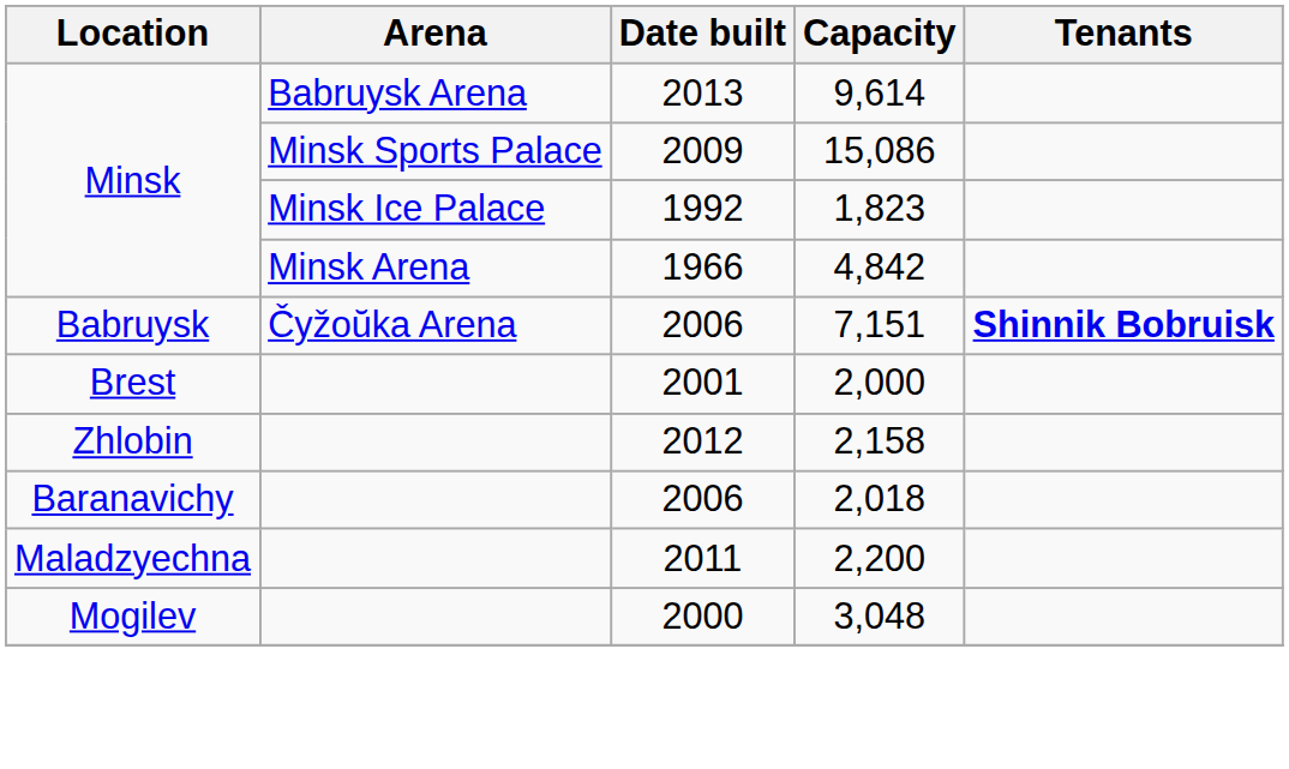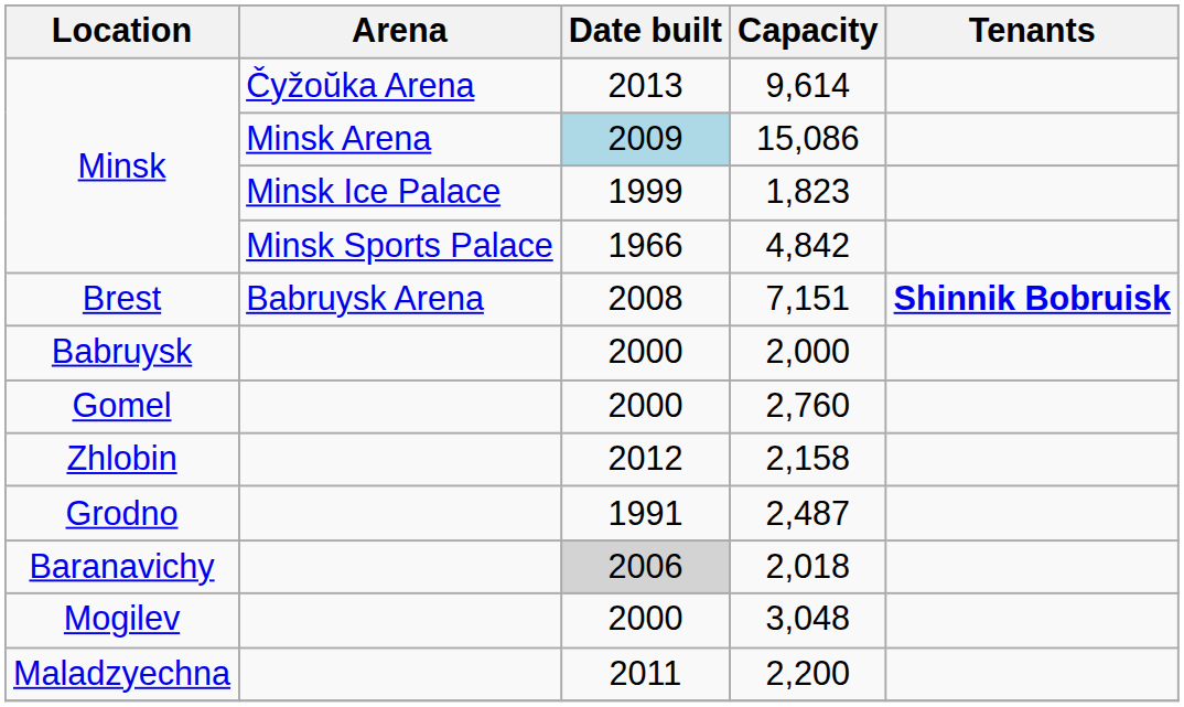 <table class="wikitable sortable">
 <tr>
 <th>Location</th>
 <th>Arena</th>
 <th>Date built</th>
 <th>Capacity</th>
 <th>Tenants</th>
 </tr>
 <tr>
 <td align="center" rowspan="4"><a href='#'>Minsk</a></td>
-<td><a href='#'>Babruysk Arena</a></td>
+<td><a href='#'>Čyžoŭka Arena</a></td>
 <td align="center">2013</td>
 <td align="center">9,614</td>
 <td></td>
 </tr>
 <tr>
-<td><a href='#'>Minsk Sports Palace</a></td>
-<td align="center">2009</td>
+<td><a href='#'>Minsk Arena</a></td>
+<td align="center" style="background: lightblue;">2009</td>
 <td align="center">15,086</td>
 <td></td>
 </tr>
 <tr>
 <td><a href='#'>Minsk Ice Palace</a></td>
-<td align="center">1992</td>
+<td align="center">1999</td>
 <td align="center">1,823</td>
 <td></td>
 </tr>
 <tr>
-<td><a href='#'>Minsk Arena</a></td>
+<td><a href='#'>Minsk Sports Palace</a></td>
 <td align="center">1966</td>
 <td align="center">4,842</td>
 <td></td>
 </tr>
 <tr>
-<td align="center"><a href='#'>Babruysk</a></td>
-<td><a href='#'>Čyžoŭka Arena</a></td>
-<td align="center">2006</td>
+<td align="center"><a href='#'>Brest</a></td>
+<td><a href='#'>Babruysk Arena</a></td>
+<td align="center">2008</td>
 <td align="center">7,151</td>
 <td><strong><a href='#'>Shinnik Bobruisk</a></strong></td>
 </tr>
 <tr>
-<td align="center"><a href='#'>Brest</a></td>
+<td align="center"><a href='#'>Babruysk</a></td>
 <td></td>
-<td align="center">2001</td>
+<td align="center">2000</td>
 <td align="center">2,000</td>
+<td></td>
+</tr>
+<tr>
+<td align="center"><a href='#'>Gomel</a></td>
+<td></td>
+<td align="center">2000</td>
+<td align="center">2,760</td>
 <td></td>
 </tr>
 <tr>
 <td align="center"><a href='#'>Zhlobin</a></td>
 <td></td>
 <td align="center">2012</td>
 <td align="center">2,158</td>
 <td></td>
 </tr>
 <tr>
+<td align="center"><a href='#'>Grodno</a></td>
+<td></td>
+<td align="center">1991</td>
+<td align="center">2,487</td>
+<td></td>
+</tr>
+<tr>
 <td align="center"><a href='#'>Baranavichy</a></td>
 <td></td>
-<td align="center">2006</td>
+<td align="center" style="background: lightgrey;">2006</td>
 <td align="center">2,018</td>
+<td></td>
+</tr>
+<tr>
+<td align="center"><a href='#'>Mogilev</a></td>
+<td> </td>
+<td align="center">2000</td>
+<td align="center">3,048</td>
 <td></td>
 </tr>
 <tr>
 <td align="center"><a href='#'>Maladzyechna</a></td>
 <td></td>
 <td align="center">2011</td>
 <td align="center">2,200</td>
 <td></td>
 </tr>
 <tr>
-<td align="center"><a href='#'>Mogilev</a></td>
-<td> </td>
-<td align="center">2000</td>
-<td align="center">3,048</td>
-<td></td>
-</tr>
-<tr>
 </tr>
 </table>
